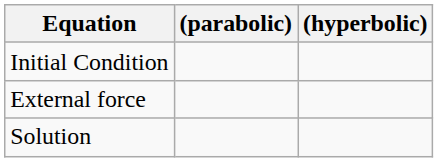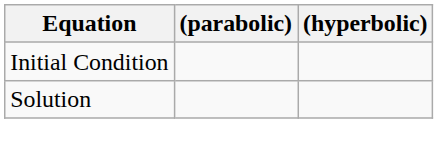 <table class="wikitable">
 <tr>
 <th>Equation</th>
 <th> (parabolic)</th>
 <th> (hyperbolic)</th>
 </tr>
 <tr>
 <td>Initial Condition</td>
 <td></td>
 <td></td>
 </tr>
 <tr>
-<td>External force</td>
-<td></td>
-<td></td>
-</tr>
-<tr>
 <td>Solution</td>
 <td></td>
 <td></td>
 </tr>
 </table>
